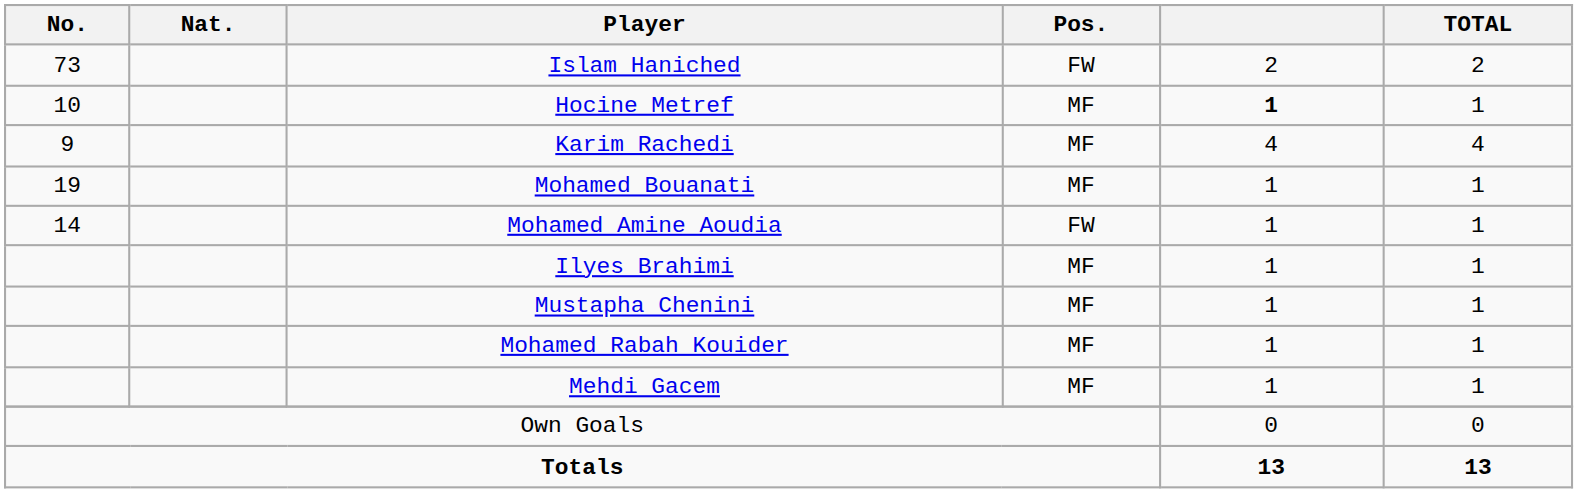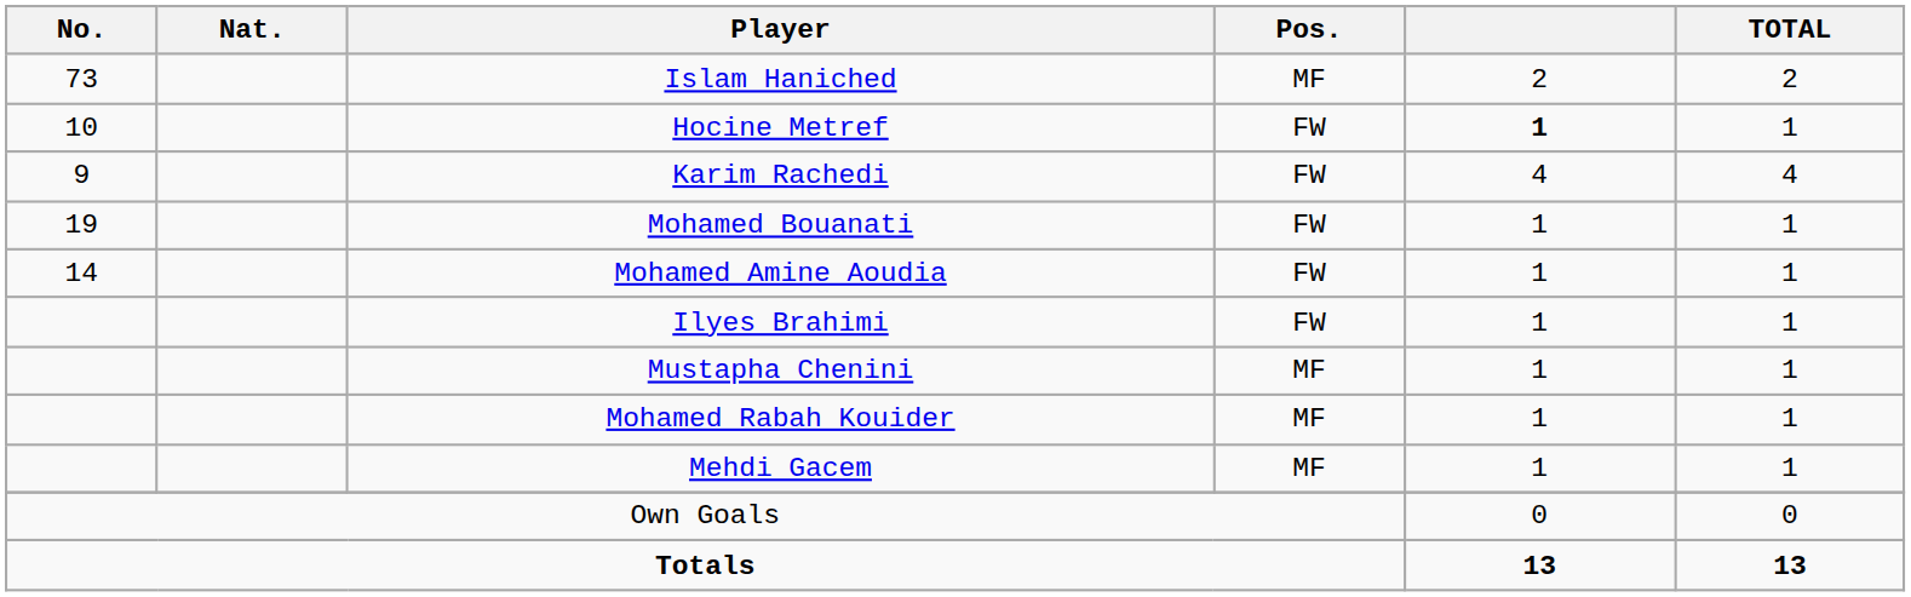 <table class="wikitable sortable alternance"  style="font-size:85%; text-align:center; line-height:14px; width:60%;">
 <tr>
 <th width=10>No.</th>
 <th width=10>Nat.</th>
 <th width=140>Player</th>
 <th width=10>Pos.</th>
 <th width=40></th>
 <th width=10>TOTAL</th>
 </tr>
 <tr>
 <td>73</td>
 <td></td>
 <td><a href='#'>Islam Haniched</a></td>
-<td>FW</td>
+<td>MF</td>
 <td>2</td>
 <td>2</td>
 </tr>
 <tr>
 <td>10</td>
 <td></td>
 <td><a href='#'>Hocine Metref</a></td>
-<td>MF</td>
+<td>FW</td>
 <td><strong>1</strong></td>
 <td>1</td>
 </tr>
 <tr>
 <td>9</td>
 <td></td>
 <td><a href='#'>Karim Rachedi</a></td>
-<td>MF</td>
+<td>FW</td>
 <td>4</td>
 <td>4</td>
 </tr>
 <tr>
 <td>19</td>
 <td></td>
 <td><a href='#'>Mohamed Bouanati</a></td>
-<td>MF</td>
+<td>FW</td>
 <td>1</td>
 <td>1</td>
 </tr>
 <tr>
 <td>14</td>
 <td></td>
 <td><a href='#'>Mohamed Amine Aoudia</a></td>
 <td>FW</td>
 <td>1</td>
 <td>1</td>
 </tr>
 <tr>
 <td></td>
 <td></td>
 <td><a href='#'>Ilyes Brahimi</a></td>
-<td>MF</td>
+<td>FW</td>
 <td>1</td>
 <td>1</td>
 </tr>
 <tr>
 <td></td>
 <td></td>
 <td><a href='#'>Mustapha Chenini</a></td>
 <td>MF</td>
 <td>1</td>
 <td>1</td>
 </tr>
 <tr>
 <td></td>
 <td></td>
 <td><a href='#'>Mohamed Rabah Kouider</a></td>
 <td>MF</td>
 <td>1</td>
 <td>1</td>
 </tr>
 <tr>
 <td></td>
 <td></td>
 <td><a href='#'>Mehdi Gacem</a></td>
 <td>MF</td>
 <td>1</td>
 <td>1</td>
 </tr>
 <tr>
 </tr>
 <tr class="sortbottom">
 <td colspan="4">Own Goals</td>
 <td>0</td>
 <td>0</td>
 </tr>
 <tr class="sortbottom">
 <td colspan="4"><strong>Totals</strong></td>
 <td><strong>13</strong></td>
 <td><strong>13</strong></td>
 </tr>
 </table>
